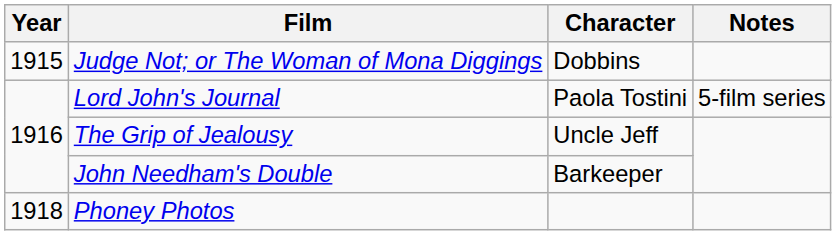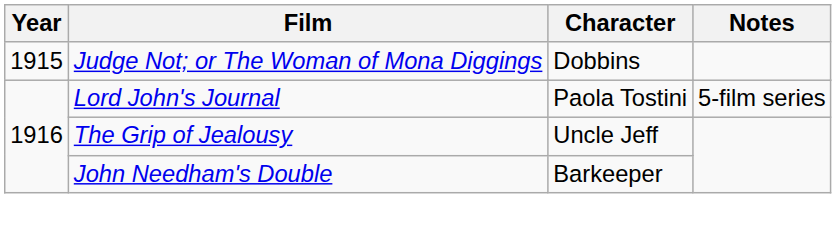 <table class="wikitable" Border="1">
 <tr>
 <th>Year</th>
 <th>Film</th>
 <th>Character</th>
 <th>Notes</th>
 </tr>
 <tr>
 <td rowspan=2>1915</td>
 <td><em><a href='#'>Judge Not; or The Woman of Mona Diggings</a></em></td>
 <td>Dobbins</td>
 </tr>
 <tr>
 <td rowspan=2><em><a href='#'>Lord John's Journal</a></em></td>
 <td rowspan=2>Paola Tostini</td>
 <td rowspan=2>5-film series</td>
 </tr>
 <tr>
 <td rowspan=3>1916</td>
 </tr>
 <tr>
 <td><em><a href='#'>The Grip of Jealousy</a></em></td>
 <td>Uncle Jeff</td>
 </tr>
 <tr>
 <td><em><a href='#'>John Needham's Double</a></em></td>
 <td>Barkeeper</td>
 </tr>
-<tr>
-<td>1918</td>
-<td><em><a href='#'>Phoney Photos</a></em></td>
-<td></td>
-<td></td>
-</tr>
 </table>
